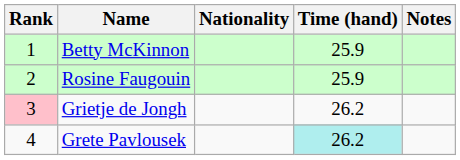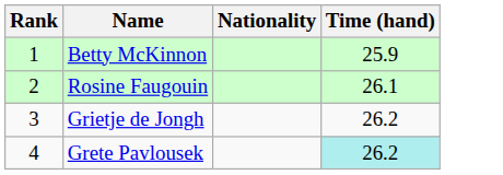 <table class="wikitable sortable" style="text-align:center">
 <tr>
 <th>Rank</th>
 <th>Name</th>
 <th>Nationality</th>
 <th>Time (hand)</th>
-<th>Notes</th>
 </tr>
 <tr bgcolor=#cfc>
 <td>1</td>
 <td align=left><a href='#'>Betty McKinnon</a></td>
 <td align=left></td>
 <td>25.9</td>
-<td></td>
 </tr>
 <tr bgcolor=#cfc>
 <td>2</td>
 <td align=left><a href='#'>Rosine Faugouin</a></td>
 <td align=left></td>
-<td>25.9</td>
-<td></td>
+<td>26.1</td>
 </tr>
 <tr>
-<td style="background: pink;">3</td>
+<td>3</td>
 <td align=left><a href='#'>Grietje de Jongh</a></td>
 <td align=left></td>
 <td>26.2</td>
-<td></td>
 </tr>
 <tr>
 <td>4</td>
 <td align=left><a href='#'>Grete Pavlousek</a></td>
 <td align=left></td>
 <td style="background: paleturquoise;">26.2</td>
-<td></td>
 </tr>
 </table>
